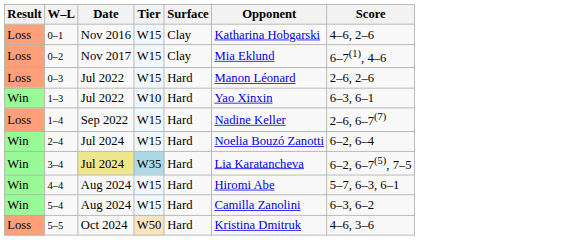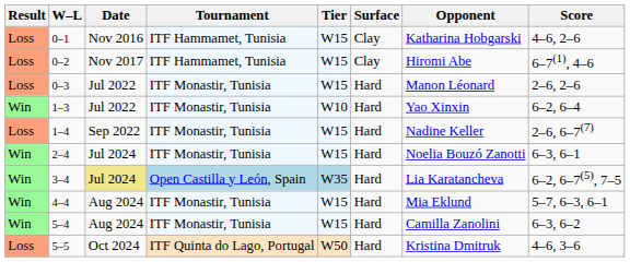 <table class="sortable wikitable">
 <tr>
 <th>Result</th>
 <th class="unsortable">W–L</th>
 <th>Date</th>
+<th>Tournament</th>
 <th>Tier</th>
 <th>Surface</th>
 <th>Opponent</th>
 <th class="unsortable">Score</th>
 </tr>
 <tr>
 <td style="background:#ffa07a;">Loss</td>
 <td><small>0–1</small></td>
 <td>Nov 2016</td>
+<td style="background:#f0f8ff;">ITF Hammamet, Tunisia</td>
 <td style="background:#f0f8ff;">W15</td>
 <td>Clay</td>
 <td> <a href='#'>Katharina Hobgarski</a></td>
 <td>4–6, 2–6</td>
 </tr>
 <tr>
 <td style="background:#ffa07a;">Loss</td>
 <td><small>0–2</small></td>
 <td>Nov 2017</td>
+<td style="background:#f0f8ff;">ITF Hammamet, Tunisia</td>
 <td style="background:#f0f8ff;">W15</td>
 <td>Clay</td>
-<td> <a href='#'>Mia Eklund</a></td>
+<td> <a href='#'>Hiromi Abe</a></td>
 <td>6–7<sup>(1)</sup>, 4–6</td>
 </tr>
 <tr>
 <td style="background:#ffa07a;">Loss</td>
 <td><small>0–3</small></td>
 <td>Jul 2022</td>
+<td style="background:#f0f8ff;">ITF Monastir, Tunisia</td>
 <td style="background:#f0f8ff;">W15</td>
 <td>Hard</td>
 <td> <a href='#'>Manon Léonard</a></td>
 <td>2–6, 2–6</td>
 </tr>
 <tr>
 <td style="background:#98fb98;">Win</td>
 <td><small>1–3</small></td>
 <td>Jul 2022</td>
+<td style="background:#f0f8ff;">ITF Monastir, Tunisia</td>
 <td style="background:#f0f8ff;">W10</td>
 <td>Hard</td>
 <td> <a href='#'>Yao Xinxin</a></td>
-<td>6–3, 6–1</td>
+<td>6–2, 6–4</td>
 </tr>
 <tr>
 <td style="background:#ffa07a;">Loss</td>
 <td><small>1–4</small></td>
 <td>Sep 2022</td>
+<td style="background:#f0f8ff;">ITF Monastir, Tunisia</td>
 <td style="background:#f0f8ff;">W15</td>
 <td>Hard</td>
 <td> <a href='#'>Nadine Keller</a></td>
 <td>2–6, 6–7<sup>(7)</sup></td>
 </tr>
 <tr>
 <td style="background:#98fb98;">Win</td>
 <td><small>2–4</small></td>
 <td>Jul 2024</td>
+<td style="background:#f0f8ff;">ITF Monastir, Tunisia</td>
 <td style="background:#f0f8ff;">W15</td>
 <td>Hard</td>
 <td> <a href='#'>Noelia Bouzó Zanotti</a></td>
-<td>6–2, 6–4</td>
+<td>6–3, 6–1</td>
 </tr>
 <tr>
 <td style="background:#98fb98;">Win</td>
 <td><small>3–4</small></td>
 <td style="background: khaki;">Jul 2024</td>
+<td style="background:lightblue;"><a href='#'>Open Castilla y León</a>, Spain</td>
 <td style="background:lightblue;">W35</td>
 <td>Hard</td>
 <td> <a href='#'>Lia Karatancheva</a></td>
 <td>6–2, 6–7<sup>(5)</sup>, 7–5</td>
 </tr>
 <tr>
 <td style="background:#98fb98;">Win</td>
 <td><small>4–4</small></td>
 <td>Aug 2024</td>
+<td style="background:#f0f8ff;">ITF Monastir, Tunisia</td>
 <td style="background:#f0f8ff;">W15</td>
 <td>Hard</td>
-<td> <a href='#'>Hiromi Abe</a></td>
+<td> <a href='#'>Mia Eklund</a></td>
 <td>5–7, 6–3, 6–1</td>
 </tr>
 <tr>
 <td style="background:#98fb98;">Win</td>
 <td><small>5–4</small></td>
 <td>Aug 2024</td>
+<td style="background:#f0f8ff;">ITF Monastir, Tunisia</td>
 <td style="background:#f0f8ff;">W15</td>
 <td>Hard</td>
 <td> <a href='#'>Camilla Zanolini</a></td>
 <td>6–3, 6–2</td>
 </tr>
 <tr>
 <td style="background:#ffa07a;">Loss</td>
 <td><small>5–5</small></td>
 <td>Oct 2024</td>
+<td style="background:#ffe4c4;">ITF Quinta do Lago, Portugal</td>
 <td style="background:#ffe4c4;">W50</td>
 <td>Hard</td>
 <td> <a href='#'>Kristina Dmitruk</a></td>
 <td>4–6, 3–6</td>
 </tr>
 </table>
